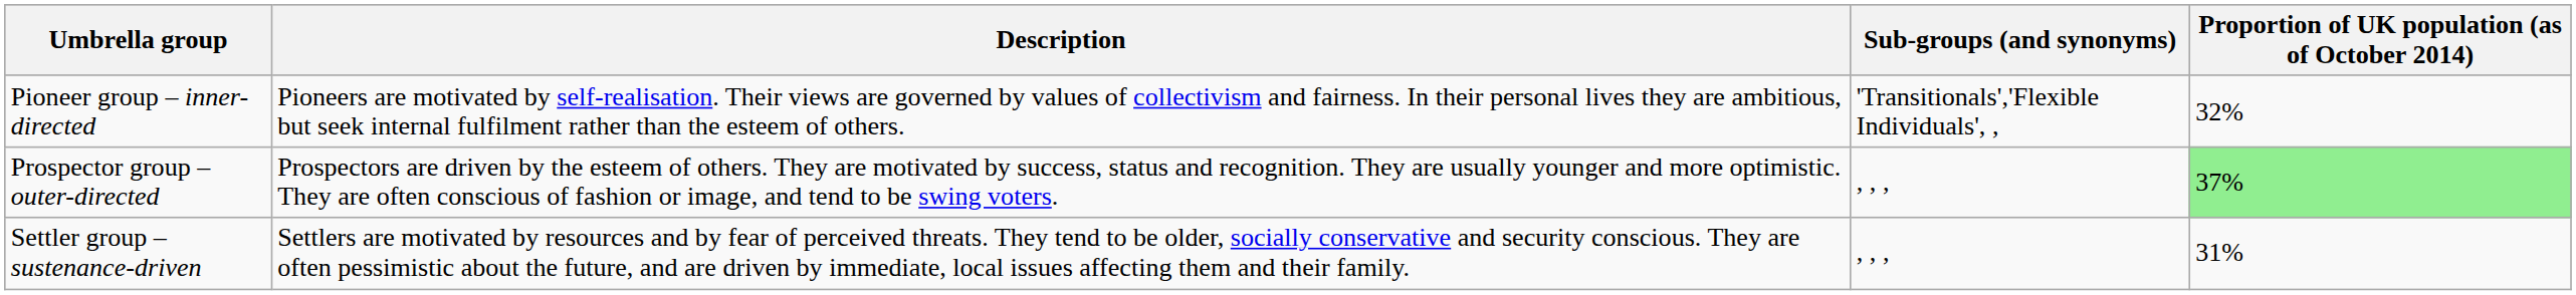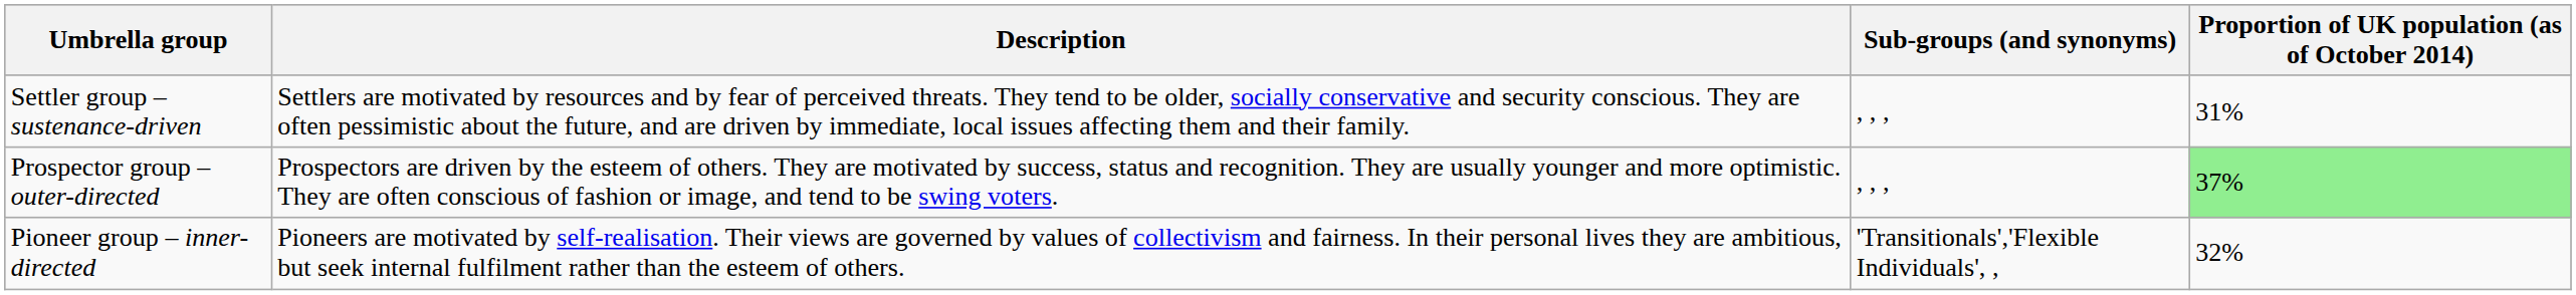 <table class="wikitable">
 <tr>
 <th>Umbrella group</th>
 <th>Description</th>
 <th>Sub-groups (and synonyms)</th>
 <th>Proportion of UK population (as of October 2014)</th>
 </tr>
 <tr>
-<td>Pioneer group – <em>inner-directed</em></td>
-<td>Pioneers are motivated by <a href='#'>self-realisation</a>. Their views are governed by values of <a href='#'>collectivism</a> and fairness. In their personal lives they are ambitious, but seek internal fulfilment rather than the esteem of others.</td>
-<td>'Transitionals','Flexible Individuals', , </td>
-<td>32%</td>
+<td>Settler group – <em>sustenance-driven</em></td>
+<td>Settlers are motivated by resources and by fear of perceived threats. They tend to be older, <a href='#'>socially conservative</a> and security conscious. They are often pessimistic about the future, and are driven by immediate, local issues affecting them and their family.</td>
+<td>, , , </td>
+<td>31%</td>
 </tr>
 <tr>
 <td>Prospector group – <em>outer-directed</em></td>
 <td>Prospectors are driven by the esteem of others. They are motivated by success, status and recognition. They are usually younger and more optimistic. They are often conscious of fashion or image, and tend to be <a href='#'>swing voters</a>.</td>
 <td>, , , </td>
 <td style="background: lightgreen;">37%</td>
 </tr>
 <tr>
-<td>Settler group – <em>sustenance-driven</em></td>
-<td>Settlers are motivated by resources and by fear of perceived threats. They tend to be older, <a href='#'>socially conservative</a> and security conscious. They are often pessimistic about the future, and are driven by immediate, local issues affecting them and their family.</td>
-<td>, , , </td>
-<td>31%</td>
+<td>Pioneer group – <em>inner-directed</em></td>
+<td>Pioneers are motivated by <a href='#'>self-realisation</a>. Their views are governed by values of <a href='#'>collectivism</a> and fairness. In their personal lives they are ambitious, but seek internal fulfilment rather than the esteem of others.</td>
+<td>'Transitionals','Flexible Individuals', , </td>
+<td>32%</td>
 </tr>
 </table>
